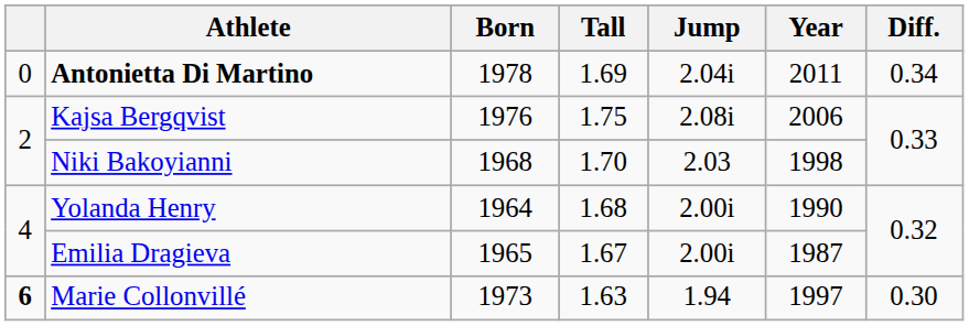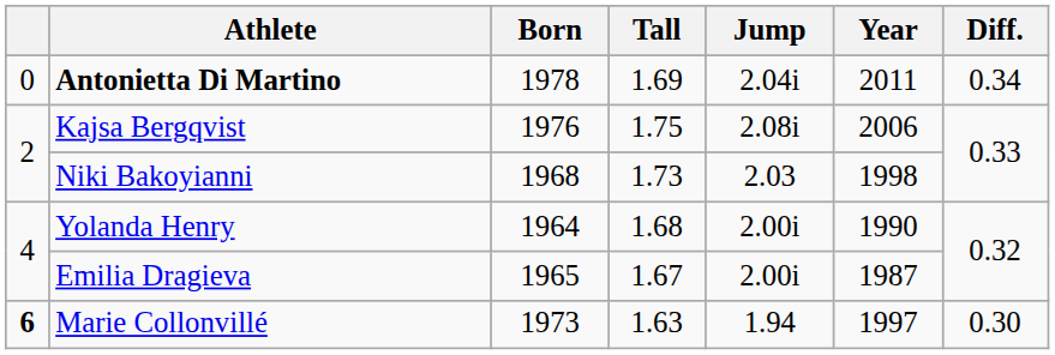 <table class="wikitable"  style="width:40%; font-size:90%; text-align:center;">
 <tr>
 <th></th>
 <th>Athlete</th>
 <th>Born</th>
 <th>Tall</th>
 <th>Jump</th>
 <th>Year</th>
 <th>Diff.</th>
 </tr>
 <tr>
 <td>0</td>
 <td align=left> <strong>Antonietta Di Martino</strong></td>
 <td>1978</td>
 <td>1.69</td>
 <td>2.04i</td>
 <td>2011</td>
 <td>0.34</td>
 </tr>
 <tr>
 <td rowspan=2>2</td>
 <td align=left> <a href='#'>Kajsa Bergqvist</a></td>
 <td>1976</td>
 <td>1.75</td>
 <td>2.08i</td>
 <td>2006</td>
 <td rowspan=2>0.33</td>
 </tr>
 <tr>
 <td align=left> <a href='#'>Niki Bakoyianni</a></td>
 <td>1968</td>
-<td>1.70</td>
+<td>1.73</td>
 <td>2.03</td>
 <td>1998</td>
 </tr>
 <tr>
 <td rowspan=2>4</td>
 <td align=left> <a href='#'>Yolanda Henry</a></td>
 <td>1964</td>
 <td>1.68</td>
 <td>2.00i</td>
 <td>1990</td>
 <td rowspan=2>0.32</td>
 </tr>
 <tr>
 <td align=left> <a href='#'>Emilia Dragieva</a></td>
 <td>1965</td>
 <td>1.67</td>
 <td>2.00i</td>
 <td>1987</td>
 </tr>
 <tr>
 <td><strong>6</strong></td>
 <td align=left> <a href='#'>Marie Collonvillé</a></td>
 <td>1973</td>
 <td>1.63</td>
 <td>1.94</td>
 <td>1997</td>
 <td>0.30</td>
 </tr>
 </table>
